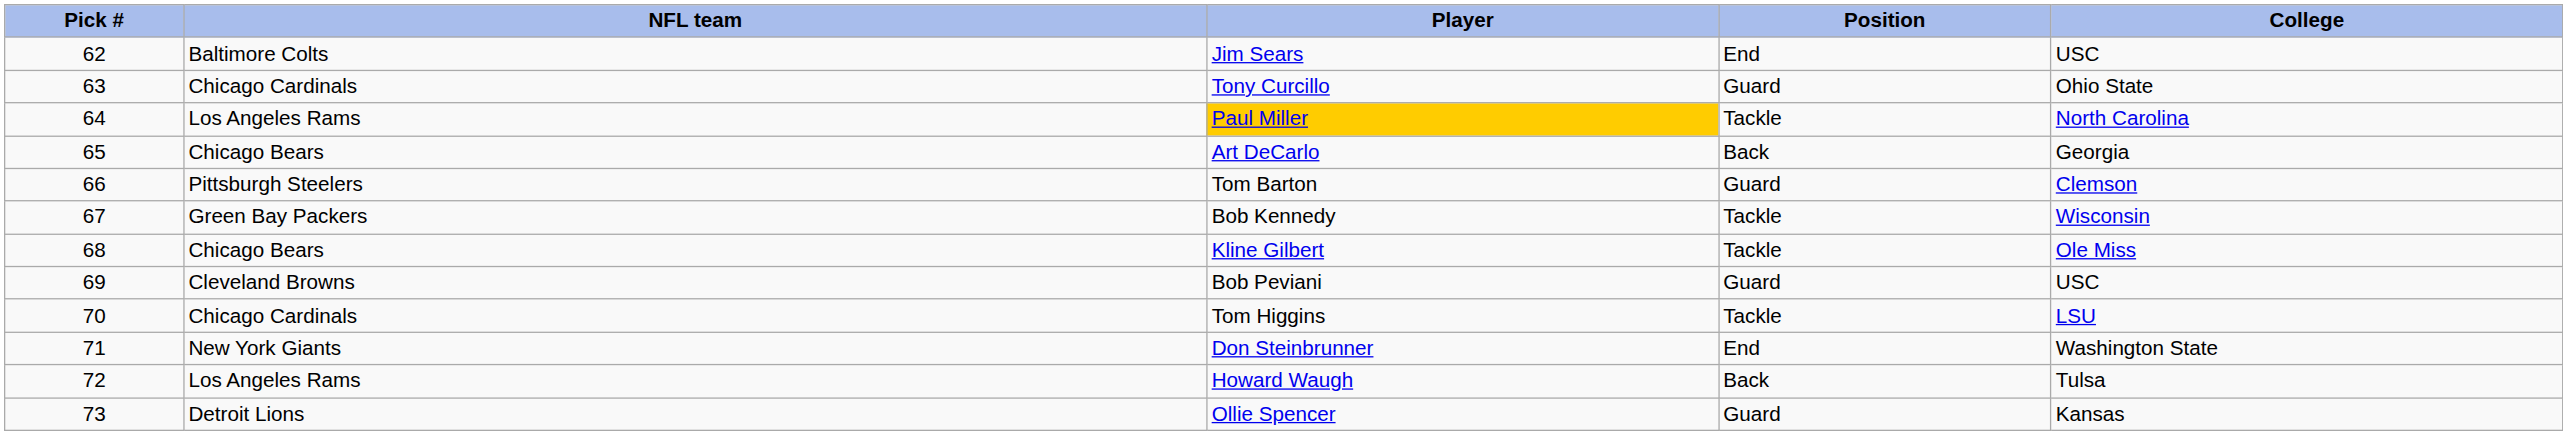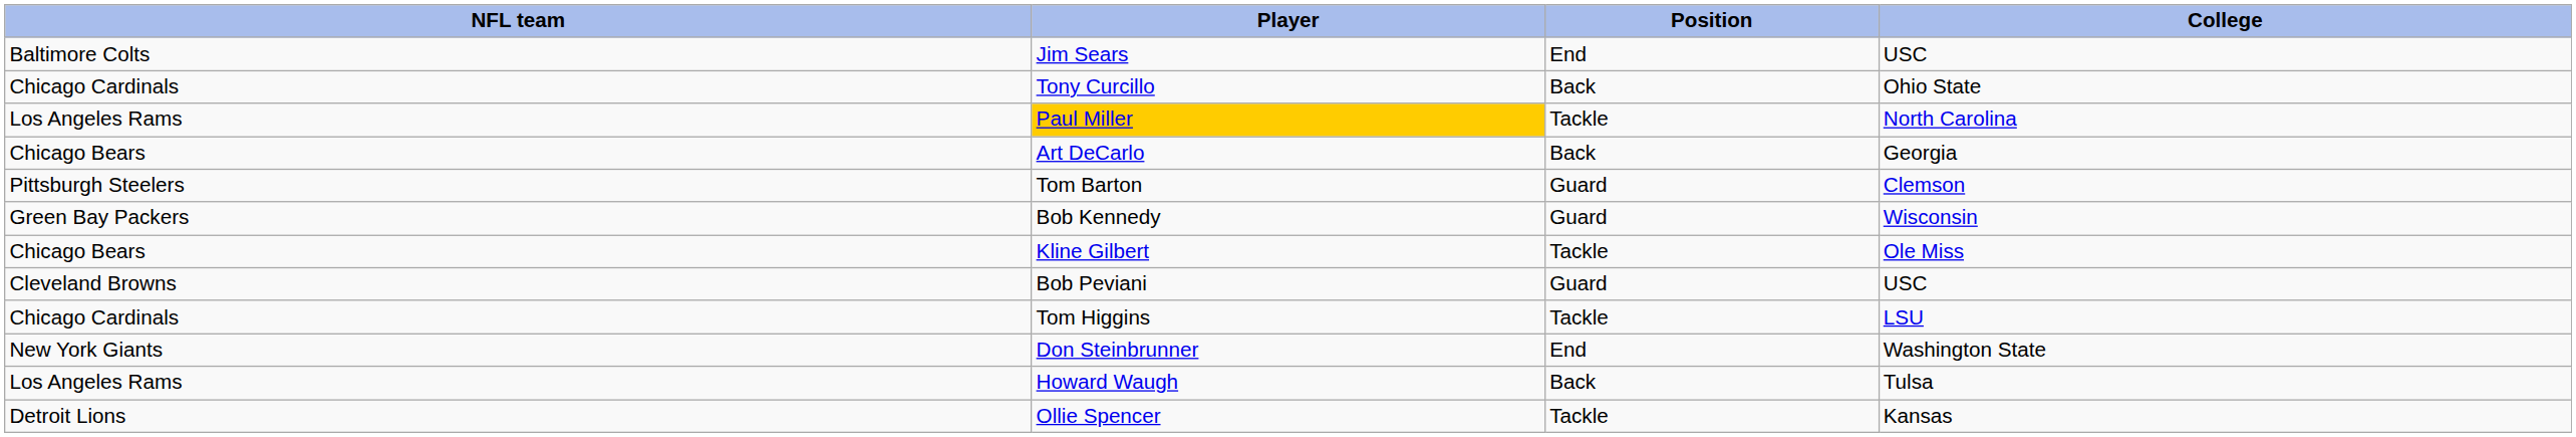 <table class="wikitable sortable sortable" style="width: 100%">
 <tr>
-<th style="background:#a8bdec; width:7%;">Pick #</th>
 <th style="width:40%; background:#a8bdec;">NFL team</th>
 <th style="width:20%; background:#a8bdec;">Player</th>
 <th style="width:13%; background:#a8bdec;">Position</th>
 <th style="background:#A8BDEC;">College</th>
 </tr>
 <tr>
-<td align=center>62</td>
 <td>Baltimore Colts</td>
 <td><a href='#'>Jim Sears</a></td>
 <td>End</td>
 <td>USC</td>
 </tr>
 <tr>
-<td align=center>63</td>
 <td>Chicago Cardinals</td>
 <td><a href='#'>Tony Curcillo</a></td>
-<td>Guard</td>
+<td>Back</td>
 <td>Ohio State</td>
 </tr>
 <tr>
-<td align=center>64</td>
 <td>Los Angeles Rams</td>
 <td bgcolor="#FFCC00"><a href='#'>Paul Miller</a></td>
 <td>Tackle</td>
 <td><a href='#'>North Carolina</a></td>
 </tr>
 <tr>
-<td align=center>65</td>
 <td>Chicago Bears</td>
 <td><a href='#'>Art DeCarlo</a></td>
 <td>Back</td>
 <td>Georgia</td>
 </tr>
 <tr>
-<td align=center>66</td>
 <td>Pittsburgh Steelers</td>
 <td>Tom Barton</td>
 <td>Guard</td>
 <td><a href='#'>Clemson</a></td>
 </tr>
 <tr>
-<td align=center>67</td>
 <td>Green Bay Packers</td>
 <td>Bob Kennedy</td>
-<td>Tackle</td>
+<td>Guard</td>
 <td><a href='#'>Wisconsin</a></td>
 </tr>
 <tr>
-<td align=center>68</td>
 <td>Chicago Bears</td>
 <td><a href='#'>Kline Gilbert</a></td>
 <td>Tackle</td>
 <td><a href='#'>Ole Miss</a></td>
 </tr>
 <tr>
-<td align=center>69</td>
 <td>Cleveland Browns</td>
 <td>Bob Peviani</td>
 <td>Guard</td>
 <td>USC</td>
 </tr>
 <tr>
-<td align=center>70</td>
 <td>Chicago Cardinals</td>
 <td>Tom Higgins</td>
 <td>Tackle</td>
 <td><a href='#'>LSU</a></td>
 </tr>
 <tr>
-<td align=center>71</td>
 <td>New York Giants</td>
 <td><a href='#'>Don Steinbrunner</a></td>
 <td>End</td>
 <td>Washington State</td>
 </tr>
 <tr>
-<td align=center>72</td>
 <td>Los Angeles Rams</td>
 <td><a href='#'>Howard Waugh</a></td>
 <td>Back</td>
 <td>Tulsa</td>
 </tr>
 <tr>
-<td align=center>73</td>
 <td>Detroit Lions</td>
 <td><a href='#'>Ollie Spencer</a></td>
-<td>Guard</td>
+<td>Tackle</td>
 <td>Kansas</td>
 </tr>
 </table>
